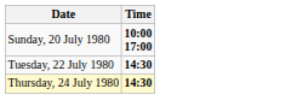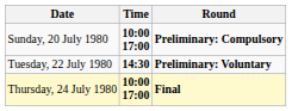 <table class="wikitable">
 <tr>
 <th>Date</th>
 <th>Time</th>
+<th>Round</th>
 </tr>
 <tr>
 <td>Sunday, 20 July 1980</td>
 <td><strong>10:00</strong><br><strong>17:00</strong></td>
+<td><strong>Preliminary: Compulsory</strong></td>
 </tr>
 <tr>
 <td>Tuesday, 22 July 1980</td>
 <td><strong>14:30</strong></td>
+<td><strong>Preliminary: Voluntary</strong></td>
 </tr>
 <tr style=background:lemonchiffon>
 <td>Thursday, 24 July 1980</td>
-<td><strong>14:30</strong></td>
+<td><strong>10:00</strong><br><strong>17:00</strong></td>
+<td><strong>Final</strong></td>
 </tr>
 </table>
